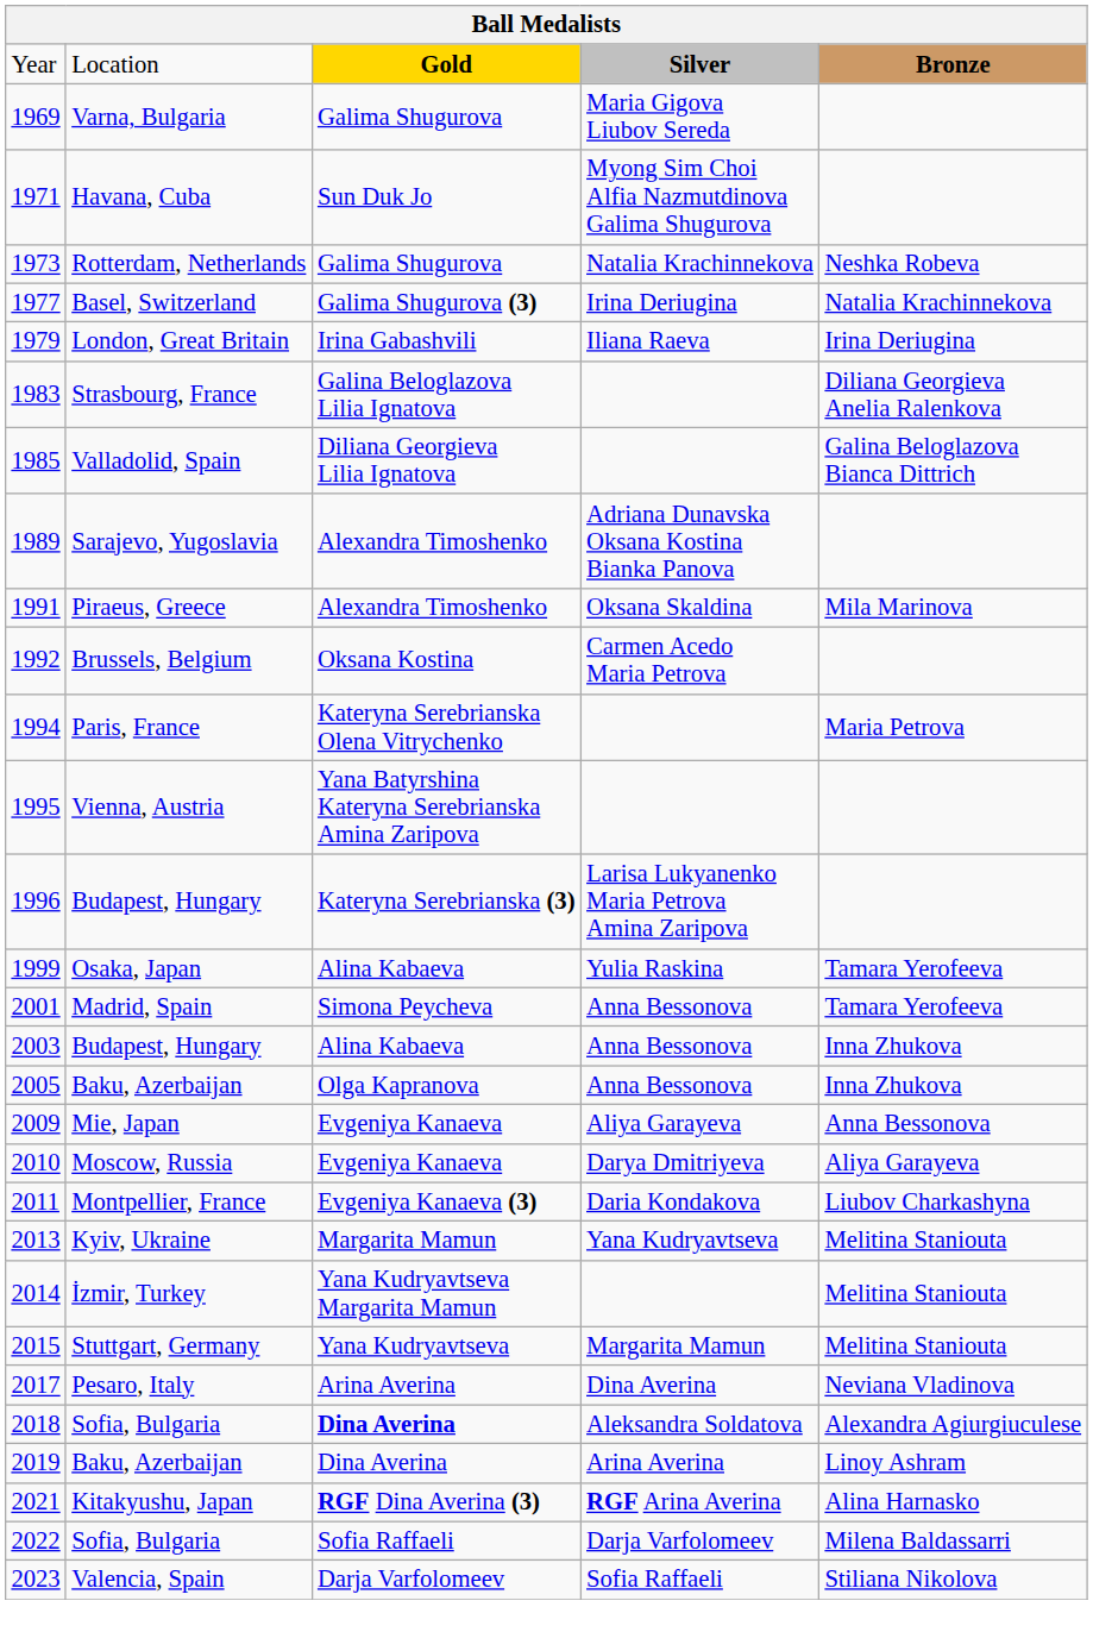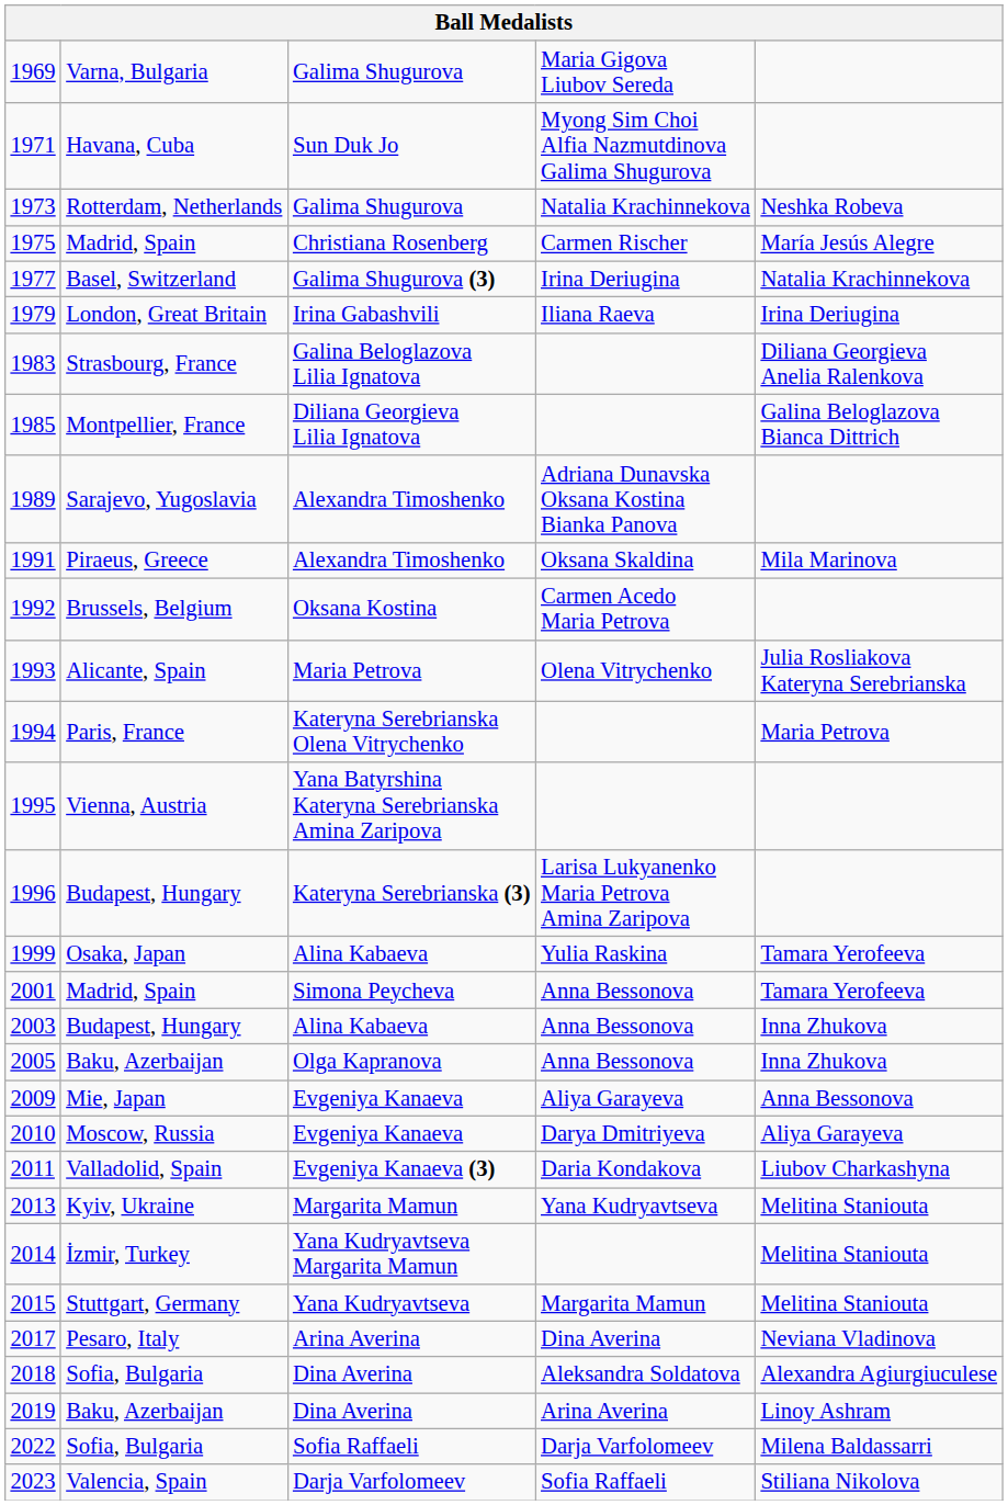 <table class="wikitable">
 <tr>
 <th colspan=5 align="center"><strong>Ball Medalists</strong></th>
-</tr>
-<tr>
-<td>Year</td>
-<td>Location</td>
-<td style="text-align:center;background-color:gold;"><strong>Gold</strong></td>
-<td style="text-align:center;background-color:silver;"><strong>Silver</strong></td>
-<td style="text-align:center;background-color:#CC9966;"><strong>Bronze</strong></td>
 </tr>
 <tr>
 <td><a href='#'>1969</a></td>
 <td> <a href='#'>Varna, Bulgaria</a></td>
 <td> <a href='#'>Galima Shugurova</a></td>
 <td> <a href='#'>Maria Gigova</a><br> <a href='#'>Liubov Sereda</a></td>
 <td></td>
 </tr>
 <tr>
 <td><a href='#'>1971</a></td>
 <td> <a href='#'>Havana</a>, <a href='#'>Cuba</a></td>
 <td> <a href='#'>Sun Duk Jo</a></td>
 <td> <a href='#'>Myong Sim Choi</a><br> <a href='#'>Alfia Nazmutdinova</a><br> <a href='#'>Galima Shugurova</a></td>
 <td></td>
 </tr>
 <tr>
 <td><a href='#'>1973</a></td>
 <td> <a href='#'>Rotterdam</a>, <a href='#'>Netherlands</a></td>
 <td> <a href='#'>Galima Shugurova</a></td>
 <td> <a href='#'>Natalia Krachinnekova</a></td>
 <td> <a href='#'>Neshka Robeva</a></td>
+</tr>
+<tr>
+<td><a href='#'>1975</a></td>
+<td> <a href='#'>Madrid</a>, <a href='#'>Spain</a></td>
+<td> <a href='#'>Christiana Rosenberg</a></td>
+<td> <a href='#'>Carmen Rischer</a></td>
+<td> <a href='#'>María Jesús Alegre</a></td>
 </tr>
 <tr>
 <td><a href='#'>1977</a></td>
 <td> <a href='#'>Basel</a>, <a href='#'>Switzerland</a></td>
 <td> <a href='#'>Galima Shugurova</a> <strong>(3)</strong></td>
 <td> <a href='#'>Irina Deriugina</a></td>
 <td> <a href='#'>Natalia Krachinnekova</a></td>
 </tr>
 <tr>
 <td><a href='#'>1979</a></td>
 <td> <a href='#'>London</a>, <a href='#'>Great Britain</a></td>
 <td> <a href='#'>Irina Gabashvili</a></td>
 <td> <a href='#'>Iliana Raeva</a></td>
 <td> <a href='#'>Irina Deriugina</a></td>
 </tr>
 <tr>
 <td><a href='#'>1983</a></td>
 <td> <a href='#'>Strasbourg</a>, <a href='#'>France</a></td>
 <td> <a href='#'>Galina Beloglazova</a><br> <a href='#'>Lilia Ignatova</a></td>
 <td></td>
 <td> <a href='#'>Diliana Georgieva</a><br> <a href='#'>Anelia Ralenkova</a></td>
 </tr>
 <tr>
 <td><a href='#'>1985</a></td>
-<td> <a href='#'>Valladolid</a>, <a href='#'>Spain</a></td>
+<td> <a href='#'>Montpellier</a>, <a href='#'>France</a></td>
 <td> <a href='#'>Diliana Georgieva</a><br> <a href='#'>Lilia Ignatova</a></td>
 <td></td>
 <td> <a href='#'>Galina Beloglazova</a><br> <a href='#'>Bianca Dittrich</a></td>
 </tr>
 <tr>
 <td><a href='#'>1989</a></td>
 <td> <a href='#'>Sarajevo</a>, <a href='#'>Yugoslavia</a></td>
 <td> <a href='#'>Alexandra Timoshenko</a></td>
 <td> <a href='#'>Adriana Dunavska</a><br> <a href='#'>Oksana Kostina</a><br> <a href='#'>Bianka Panova</a></td>
 <td></td>
 </tr>
 <tr>
 <td><a href='#'>1991</a></td>
 <td> <a href='#'>Piraeus</a>, <a href='#'>Greece</a></td>
 <td> <a href='#'>Alexandra Timoshenko</a></td>
 <td> <a href='#'>Oksana Skaldina</a></td>
 <td> <a href='#'>Mila Marinova</a></td>
 </tr>
 <tr>
 <td><a href='#'>1992</a></td>
 <td> <a href='#'>Brussels</a>, <a href='#'>Belgium</a></td>
 <td> <a href='#'>Oksana Kostina</a></td>
 <td> <a href='#'>Carmen Acedo</a><br> <a href='#'>Maria Petrova</a></td>
 <td></td>
+</tr>
+<tr>
+<td><a href='#'>1993</a></td>
+<td> <a href='#'>Alicante</a>, <a href='#'>Spain</a></td>
+<td> <a href='#'>Maria Petrova</a></td>
+<td> <a href='#'>Olena Vitrychenko</a></td>
+<td> <a href='#'>Julia Rosliakova</a><br> <a href='#'>Kateryna Serebrianska</a></td>
 </tr>
 <tr>
 <td><a href='#'>1994</a></td>
 <td> <a href='#'>Paris</a>, <a href='#'>France</a></td>
 <td> <a href='#'>Kateryna Serebrianska</a><br> <a href='#'>Olena Vitrychenko</a></td>
 <td></td>
 <td> <a href='#'>Maria Petrova</a></td>
 </tr>
 <tr>
 <td><a href='#'>1995</a></td>
 <td> <a href='#'>Vienna</a>, <a href='#'>Austria</a></td>
 <td> <a href='#'>Yana Batyrshina</a><br> <a href='#'>Kateryna Serebrianska</a><br> <a href='#'>Amina Zaripova</a></td>
 <td></td>
 <td></td>
 </tr>
 <tr>
 <td><a href='#'>1996</a></td>
 <td> <a href='#'>Budapest</a>, <a href='#'>Hungary</a></td>
 <td> <a href='#'>Kateryna Serebrianska</a> <strong>(3)</strong></td>
 <td> <a href='#'>Larisa Lukyanenko</a><br> <a href='#'>Maria Petrova</a><br> <a href='#'>Amina Zaripova</a></td>
 <td></td>
 </tr>
 <tr>
 <td><a href='#'>1999</a></td>
 <td> <a href='#'>Osaka</a>, <a href='#'>Japan</a></td>
 <td> <a href='#'>Alina Kabaeva</a></td>
 <td> <a href='#'>Yulia Raskina</a></td>
 <td> <a href='#'>Tamara Yerofeeva</a></td>
 </tr>
 <tr>
 <td><a href='#'>2001</a></td>
 <td> <a href='#'>Madrid</a>, <a href='#'>Spain</a></td>
 <td> <a href='#'>Simona Peycheva</a></td>
 <td> <a href='#'>Anna Bessonova</a></td>
 <td> <a href='#'>Tamara Yerofeeva</a></td>
 </tr>
 <tr>
 <td><a href='#'>2003</a></td>
 <td> <a href='#'>Budapest</a>, <a href='#'>Hungary</a></td>
 <td> <a href='#'>Alina Kabaeva</a></td>
 <td> <a href='#'>Anna Bessonova</a></td>
 <td> <a href='#'>Inna Zhukova</a></td>
 </tr>
 <tr>
 <td><a href='#'>2005</a></td>
 <td> <a href='#'>Baku</a>, <a href='#'>Azerbaijan</a></td>
 <td> <a href='#'>Olga Kapranova</a></td>
 <td> <a href='#'>Anna Bessonova</a></td>
 <td> <a href='#'>Inna Zhukova</a></td>
 </tr>
 <tr>
 <td><a href='#'>2009</a></td>
 <td> <a href='#'>Mie</a>, <a href='#'>Japan</a></td>
 <td> <a href='#'>Evgeniya Kanaeva</a></td>
 <td> <a href='#'>Aliya Garayeva</a></td>
 <td> <a href='#'>Anna Bessonova</a></td>
 </tr>
 <tr>
 <td><a href='#'>2010</a></td>
 <td> <a href='#'>Moscow</a>, <a href='#'>Russia</a></td>
 <td> <a href='#'>Evgeniya Kanaeva</a></td>
 <td> <a href='#'>Darya Dmitriyeva</a></td>
 <td> <a href='#'>Aliya Garayeva</a></td>
 </tr>
 <tr>
 <td><a href='#'>2011</a></td>
-<td> <a href='#'>Montpellier</a>, <a href='#'>France</a></td>
+<td> <a href='#'>Valladolid</a>, <a href='#'>Spain</a></td>
 <td> <a href='#'>Evgeniya Kanaeva</a> <strong>(3)</strong></td>
 <td> <a href='#'>Daria Kondakova</a></td>
 <td> <a href='#'>Liubov Charkashyna</a></td>
 </tr>
 <tr>
 <td><a href='#'>2013</a></td>
 <td> <a href='#'>Kyiv</a>, <a href='#'>Ukraine</a></td>
 <td> <a href='#'>Margarita Mamun</a></td>
 <td> <a href='#'>Yana Kudryavtseva</a></td>
 <td> <a href='#'>Melitina Staniouta</a></td>
 </tr>
 <tr>
 <td><a href='#'>2014</a></td>
 <td> <a href='#'>İzmir</a>, <a href='#'>Turkey</a></td>
 <td> <a href='#'>Yana Kudryavtseva</a><br> <a href='#'>Margarita Mamun</a></td>
 <td></td>
 <td> <a href='#'>Melitina Staniouta</a></td>
 </tr>
 <tr>
 <td><a href='#'>2015</a></td>
 <td> <a href='#'>Stuttgart</a>, <a href='#'>Germany</a></td>
 <td> <a href='#'>Yana Kudryavtseva</a></td>
 <td> <a href='#'>Margarita Mamun</a></td>
 <td> <a href='#'>Melitina Staniouta</a></td>
 </tr>
 <tr>
 <td><a href='#'>2017</a></td>
 <td> <a href='#'>Pesaro</a>, <a href='#'>Italy</a></td>
 <td> <a href='#'>Arina Averina</a></td>
 <td> <a href='#'>Dina Averina</a></td>
 <td> <a href='#'>Neviana Vladinova</a></td>
 </tr>
 <tr>
 <td><a href='#'>2018</a></td>
 <td> <a href='#'>Sofia</a>, <a href='#'>Bulgaria</a></td>
-<td><strong> <a href='#'>Dina Averina</a></strong></td>
+<td> <a href='#'>Dina Averina</a></td>
 <td> <a href='#'>Aleksandra Soldatova</a></td>
 <td> <a href='#'>Alexandra Agiurgiuculese</a></td>
 </tr>
 <tr>
 <td><a href='#'>2019</a></td>
 <td> <a href='#'>Baku</a>, <a href='#'>Azerbaijan</a></td>
 <td> <a href='#'>Dina Averina</a></td>
 <td> <a href='#'>Arina Averina</a></td>
 <td> <a href='#'>Linoy Ashram</a></td>
-</tr>
-<tr>
-<td><a href='#'>2021</a></td>
-<td> <a href='#'>Kitakyushu</a>, <a href='#'>Japan</a></td>
-<td><strong><a href='#'>RGF</a></strong> <a href='#'>Dina Averina</a> <strong>(3)</strong></td>
-<td><strong><a href='#'>RGF</a></strong> <a href='#'>Arina Averina</a></td>
-<td> <a href='#'>Alina Harnasko</a></td>
 </tr>
 <tr>
 <td><a href='#'>2022</a></td>
 <td> <a href='#'>Sofia</a>, <a href='#'>Bulgaria</a></td>
 <td> <a href='#'>Sofia Raffaeli</a></td>
 <td> <a href='#'>Darja Varfolomeev</a></td>
 <td> <a href='#'>Milena Baldassarri</a></td>
 </tr>
 <tr>
 <td><a href='#'>2023</a></td>
 <td> <a href='#'>Valencia</a>, <a href='#'>Spain</a></td>
 <td> <a href='#'>Darja Varfolomeev</a></td>
 <td> <a href='#'>Sofia Raffaeli</a></td>
 <td> <a href='#'>Stiliana Nikolova</a></td>
 </tr>
 </table>
